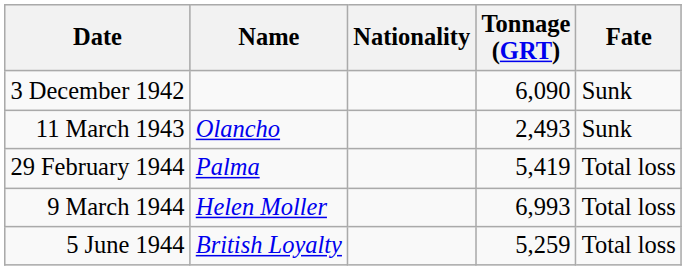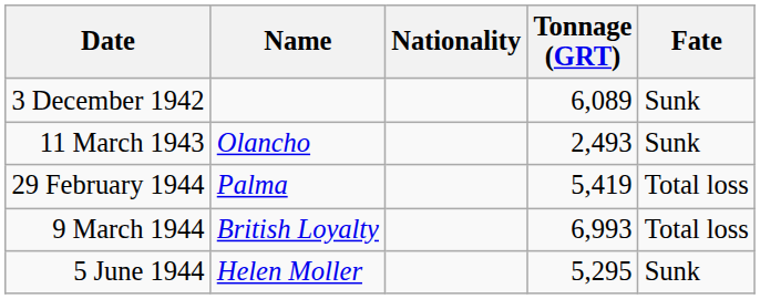 <table class="wikitable sortable">
 <tr>
 <th>Date</th>
 <th>Name</th>
 <th>Nationality</th>
 <th>Tonnage<br>(<a href='#'>GRT</a>)</th>
 <th>Fate</th>
 </tr>
 <tr>
 <td align="right">3 December 1942</td>
 <td align="left"></td>
 <td align="left"></td>
-<td align="right">6,090</td>
+<td align="right">6,089</td>
 <td align="left">Sunk</td>
 </tr>
 <tr>
 <td align="right">11 March 1943</td>
 <td align="left"><a href='#'><em>Olancho</em></a></td>
 <td align="left"></td>
 <td align="right">2,493</td>
 <td align="left">Sunk</td>
 </tr>
 <tr>
 <td align="right">29 February 1944</td>
 <td align="left"><a href='#'><em>Palma</em></a></td>
 <td align="left"></td>
 <td align="right">5,419</td>
 <td align="left">Total loss</td>
 </tr>
 <tr>
 <td align="right">9 March 1944</td>
-<td align="left"><a href='#'><em>Helen Moller</em></a></td>
+<td align="left"><a href='#'><em>British Loyalty</em></a></td>
 <td align="left"></td>
 <td align="right">6,993</td>
 <td align="left">Total loss</td>
 </tr>
 <tr>
 <td align="right">5 June 1944</td>
-<td align="left"><a href='#'><em>British Loyalty</em></a></td>
+<td align="left"><a href='#'><em>Helen Moller</em></a></td>
 <td align="left"></td>
-<td align="right">5,259</td>
-<td align="left">Total loss</td>
+<td align="right">5,295</td>
+<td align="left">Sunk</td>
 </tr>
 </table>
